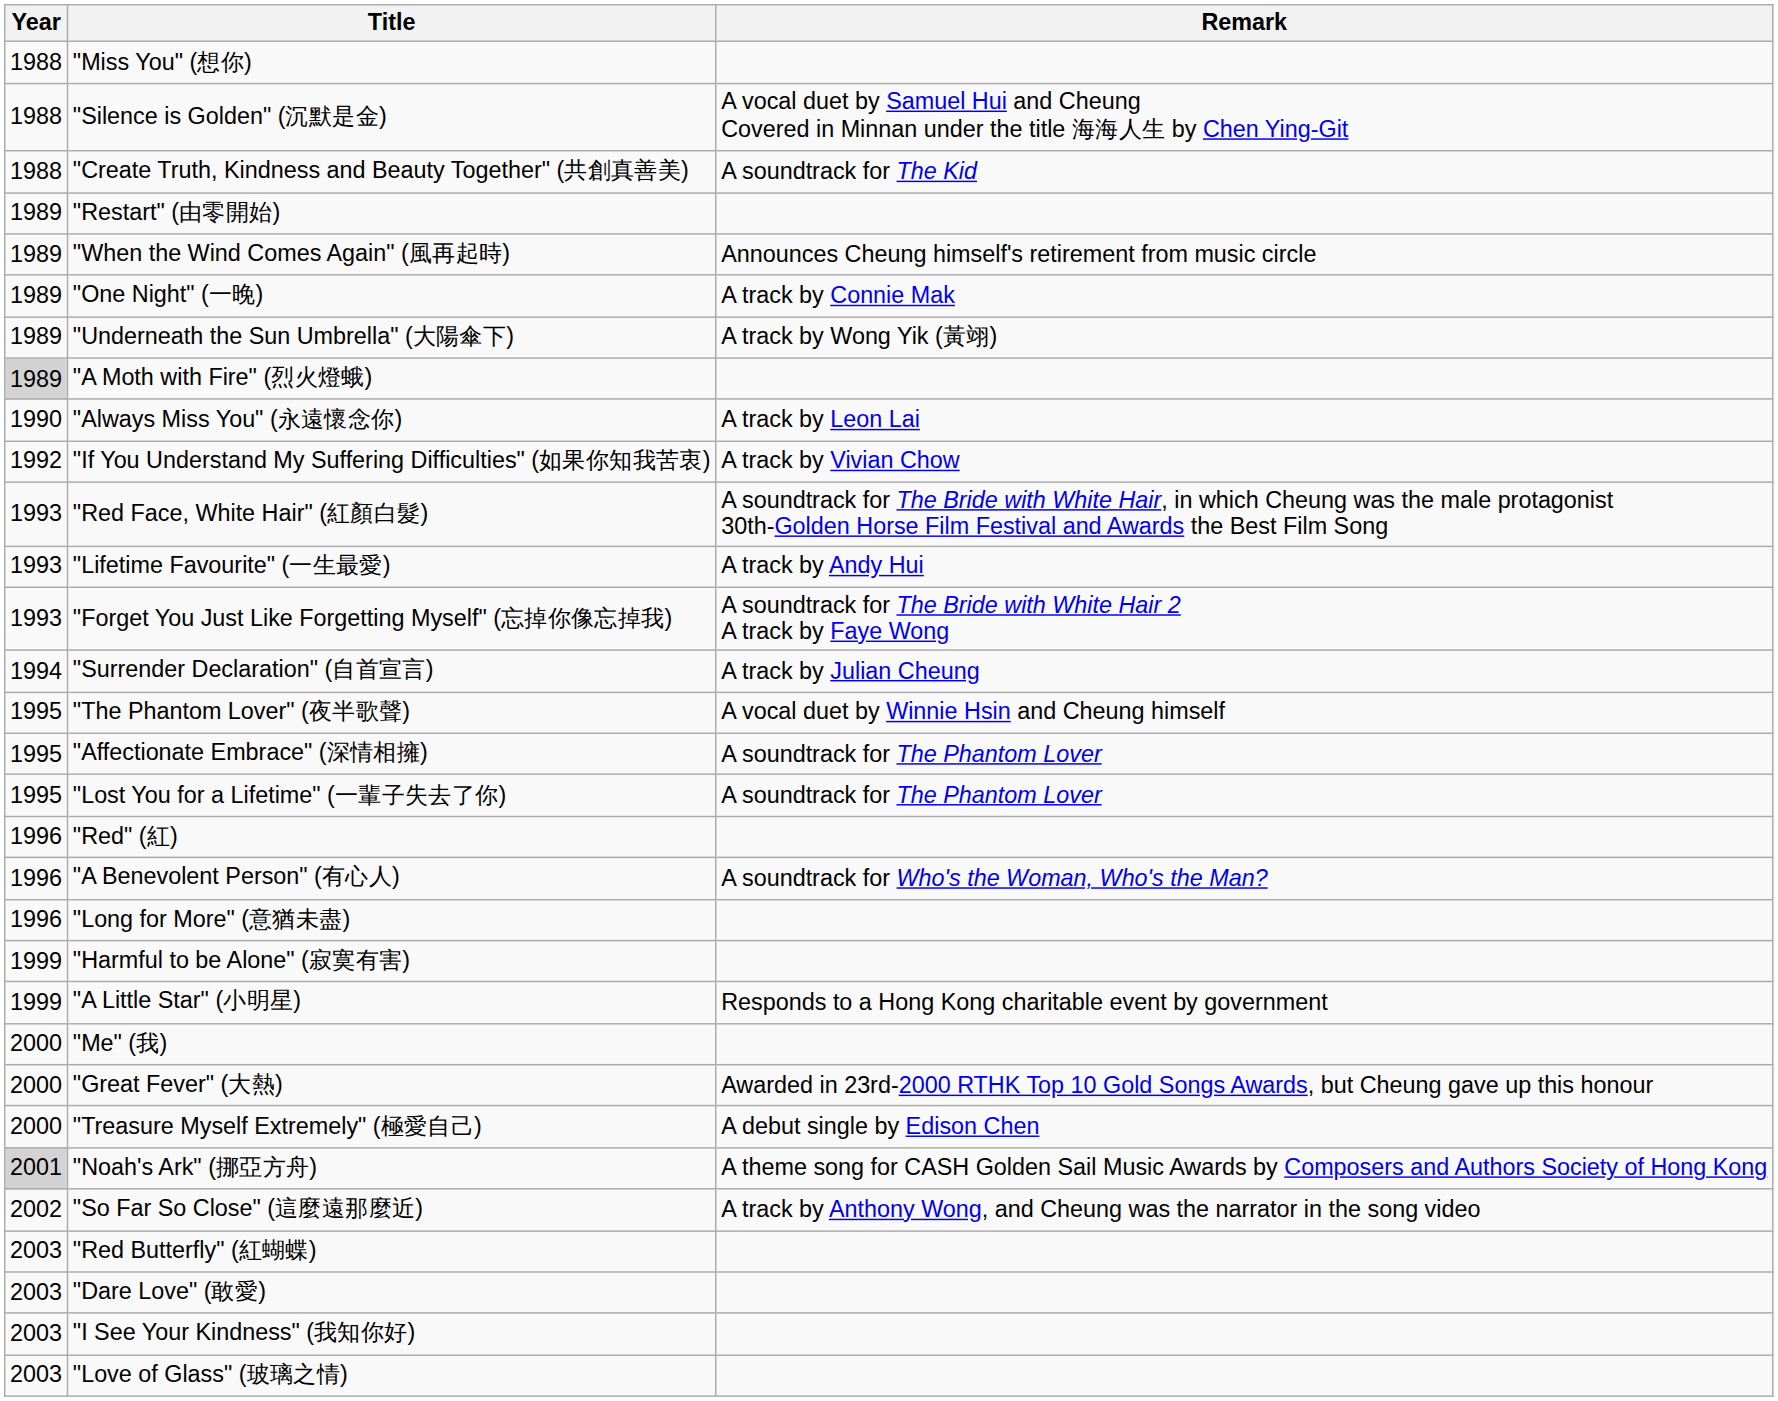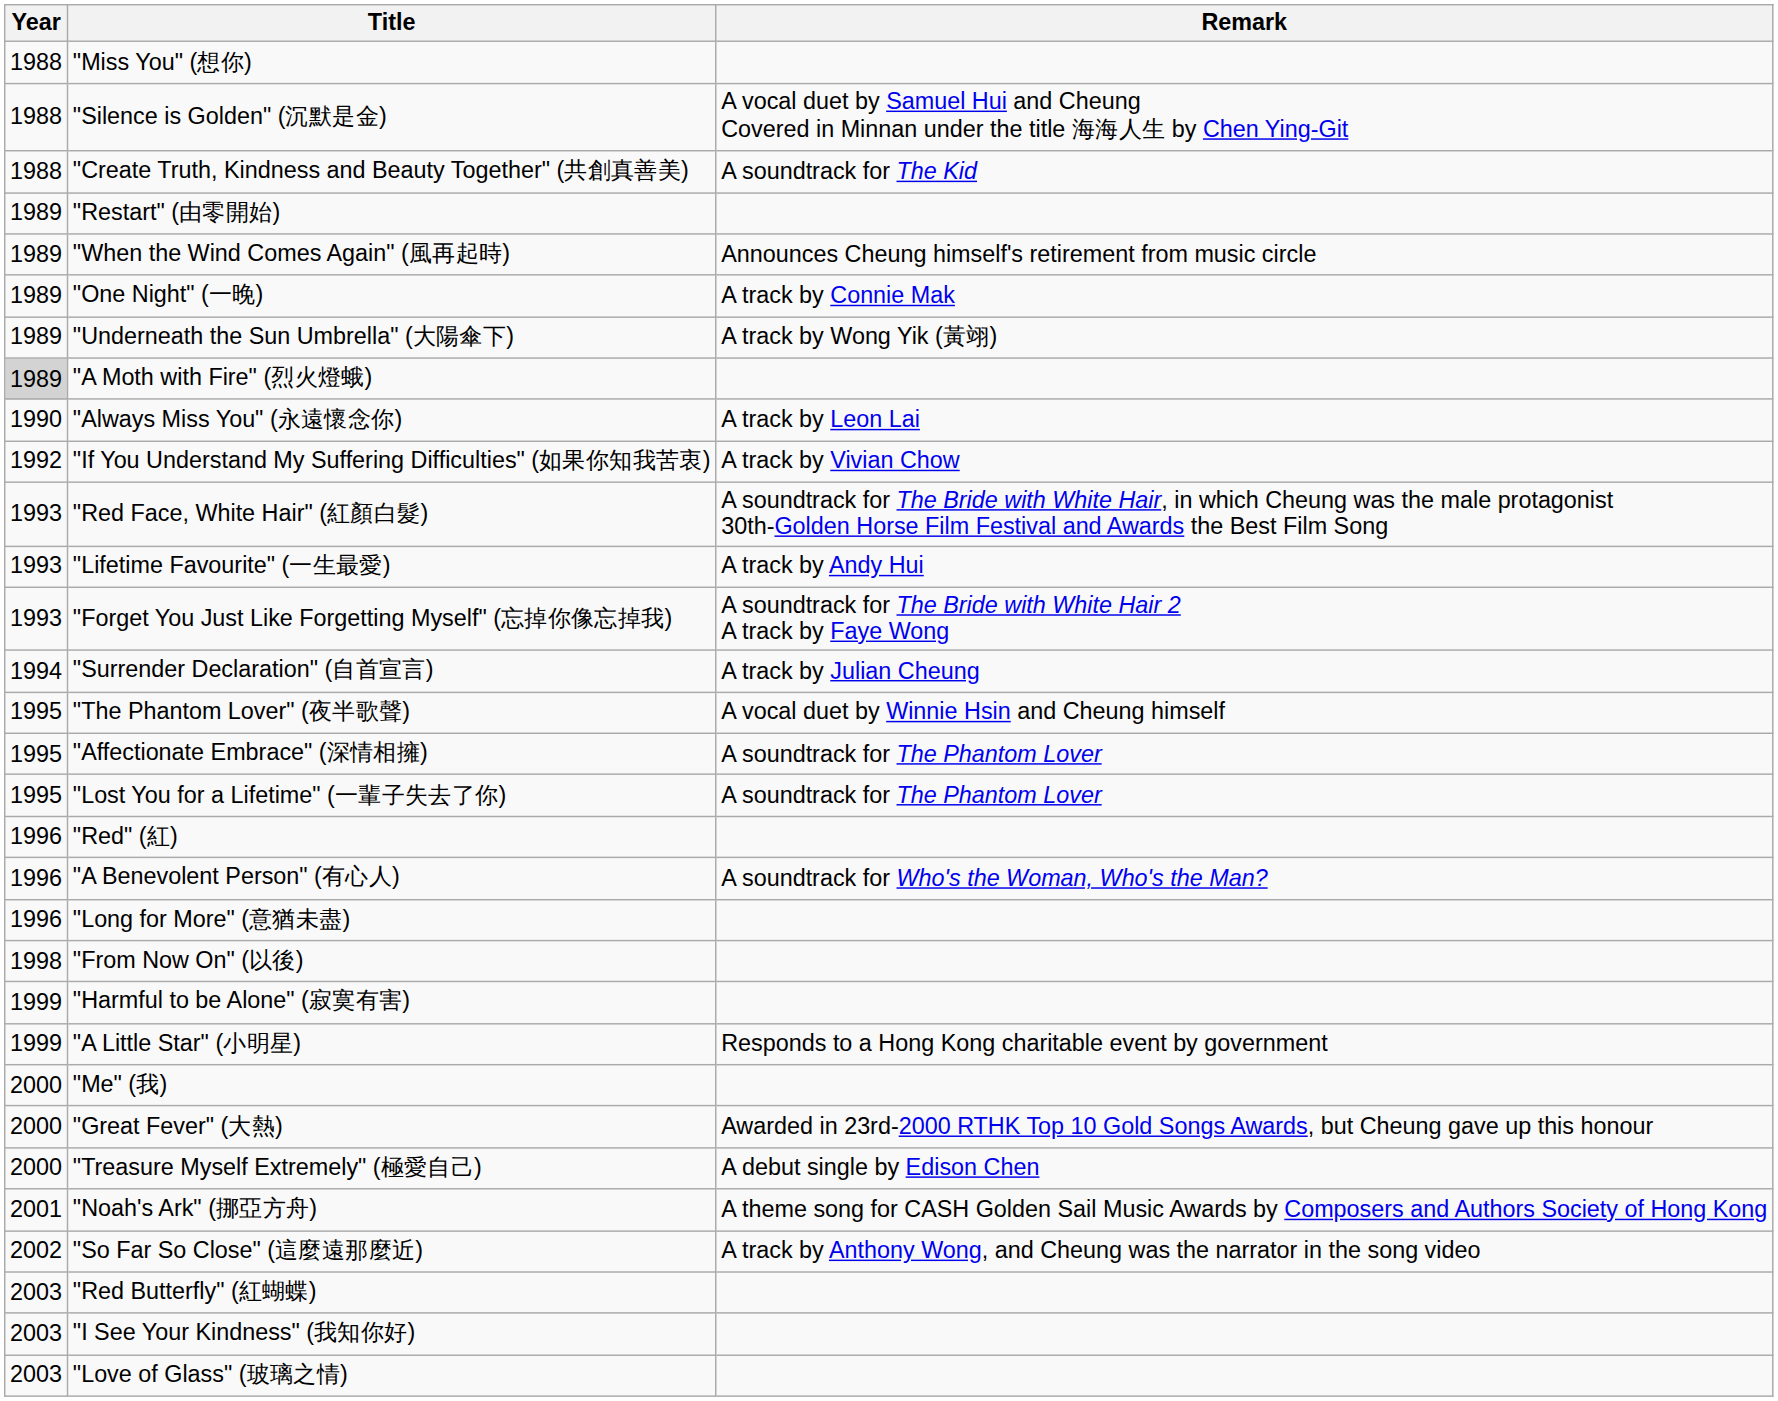 <table class="wikitable sortable">
 <tr>
 <th>Year</th>
 <th>Title</th>
 <th>Remark</th>
 </tr>
 <tr>
 <td>1988</td>
 <td>"Miss You" (想你)</td>
 <td></td>
 </tr>
 <tr>
 <td>1988</td>
 <td>"Silence is Golden" (沉默是金)</td>
 <td>A vocal duet by <a href='#'>Samuel Hui</a> and Cheung<br>Covered in Minnan under the title 海海人生 by <a href='#'>Chen Ying-Git</a></td>
 </tr>
 <tr>
 <td>1988</td>
 <td>"Create Truth, Kindness and Beauty Together" (共創真善美)</td>
 <td>A soundtrack for <em><a href='#'>The Kid</a></em></td>
 </tr>
 <tr>
 <td>1989</td>
 <td>"Restart" (由零開始)</td>
 <td></td>
 </tr>
 <tr>
 <td>1989</td>
 <td>"When the Wind Comes Again" (風再起時)</td>
 <td>Announces Cheung himself's retirement from music circle</td>
 </tr>
 <tr>
 <td>1989</td>
 <td>"One Night" (一晚)</td>
 <td>A track by <a href='#'>Connie Mak</a></td>
 </tr>
 <tr>
 <td>1989</td>
 <td>"Underneath the Sun Umbrella" (大陽傘下)</td>
 <td>A track by Wong Yik (黃翊)</td>
 </tr>
 <tr>
 <td style="background: lightgrey;">1989</td>
 <td>"A Moth with Fire" (烈火燈蛾)</td>
 <td></td>
 </tr>
 <tr>
 <td>1990</td>
 <td>"Always Miss You" (永遠懷念你)</td>
 <td>A track by <a href='#'>Leon Lai</a></td>
 </tr>
 <tr>
 <td>1992</td>
 <td>"If You Understand My Suffering Difficulties" (如果你知我苦衷)</td>
 <td>A track by <a href='#'>Vivian Chow</a></td>
 </tr>
 <tr>
 <td>1993</td>
 <td>"Red Face, White Hair" (紅顏白髮)</td>
 <td>A soundtrack for <em><a href='#'>The Bride with White Hair</a></em>, in which Cheung was the male protagonist<br>30th-<a href='#'>Golden Horse Film Festival and Awards</a> the Best Film Song</td>
 </tr>
 <tr>
 <td>1993</td>
 <td>"Lifetime Favourite" (一生最愛)</td>
 <td>A track by <a href='#'>Andy Hui</a></td>
 </tr>
 <tr>
 <td>1993</td>
 <td>"Forget You Just Like Forgetting Myself" (忘掉你像忘掉我)</td>
 <td>A soundtrack for <em><a href='#'>The Bride with White Hair 2</a></em><br>A track by <a href='#'>Faye Wong</a></td>
 </tr>
 <tr>
 <td>1994</td>
 <td>"Surrender Declaration" (自首宣言)</td>
 <td>A track by <a href='#'>Julian Cheung</a></td>
 </tr>
 <tr>
 <td>1995</td>
 <td>"The Phantom Lover" (夜半歌聲)</td>
 <td>A vocal duet by <a href='#'>Winnie Hsin</a> and Cheung himself</td>
 </tr>
 <tr>
 <td>1995</td>
 <td>"Affectionate Embrace" (深情相擁)</td>
 <td>A soundtrack for <em><a href='#'>The Phantom Lover</a></em></td>
 </tr>
 <tr>
 <td>1995</td>
 <td>"Lost You for a Lifetime" (一輩子失去了你)</td>
 <td>A soundtrack for <em><a href='#'>The Phantom Lover</a></em></td>
 </tr>
 <tr>
 <td>1996</td>
 <td>"Red" (紅)</td>
 <td></td>
 </tr>
 <tr>
 <td>1996</td>
 <td>"A Benevolent Person" (有心人)</td>
 <td>A soundtrack for <em><a href='#'>Who's the Woman, Who's the Man?</a></em></td>
 </tr>
 <tr>
 <td>1996</td>
 <td>"Long for More" (意猶未盡)</td>
 <td></td>
 </tr>
 <tr>
+<td>1998</td>
+<td>"From Now On" (以後)</td>
+<td></td>
+</tr>
+<tr>
 <td>1999</td>
 <td>"Harmful to be Alone" (寂寞有害)</td>
 <td></td>
 </tr>
 <tr>
 <td>1999</td>
 <td>"A Little Star" (小明星)</td>
 <td>Responds to a Hong Kong charitable event by government</td>
 </tr>
 <tr>
 <td>2000</td>
 <td>"Me" (我)</td>
 <td></td>
 </tr>
 <tr>
 <td>2000</td>
 <td>"Great Fever" (大熱)</td>
 <td>Awarded in 23rd-<a href='#'>2000 RTHK Top 10 Gold Songs Awards</a>, but Cheung gave up this honour</td>
 </tr>
 <tr>
 <td>2000</td>
 <td>"Treasure Myself Extremely" (極愛自己)</td>
 <td>A debut single by <a href='#'>Edison Chen</a></td>
 </tr>
 <tr>
-<td style="background: lightgrey;">2001</td>
+<td>2001</td>
 <td>"Noah's Ark" (挪亞方舟)</td>
 <td>A theme song for CASH Golden Sail Music Awards by <a href='#'>Composers and Authors Society of Hong Kong</a></td>
 </tr>
 <tr>
 <td>2002</td>
 <td>"So Far So Close" (這麼遠那麼近)</td>
 <td>A track by <a href='#'>Anthony Wong</a>, and Cheung was the narrator in the song video</td>
 </tr>
 <tr>
 <td>2003</td>
 <td>"Red Butterfly" (紅蝴蝶)</td>
 <td></td>
 </tr>
 <tr>
 <td>2003</td>
-<td>"Dare Love" (敢愛)</td>
-<td></td>
-</tr>
-<tr>
-<td>2003</td>
 <td>"I See Your Kindness" (我知你好)</td>
 <td></td>
 </tr>
 <tr>
 <td>2003</td>
 <td>"Love of Glass" (玻璃之情)</td>
 <td></td>
 </tr>
 </table>
